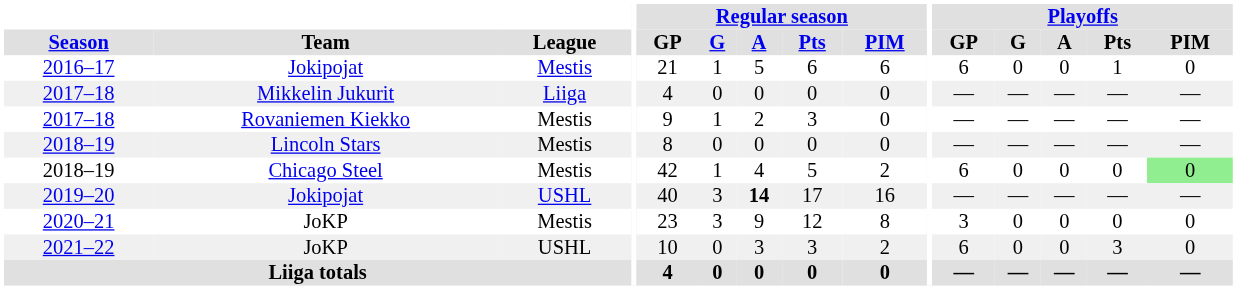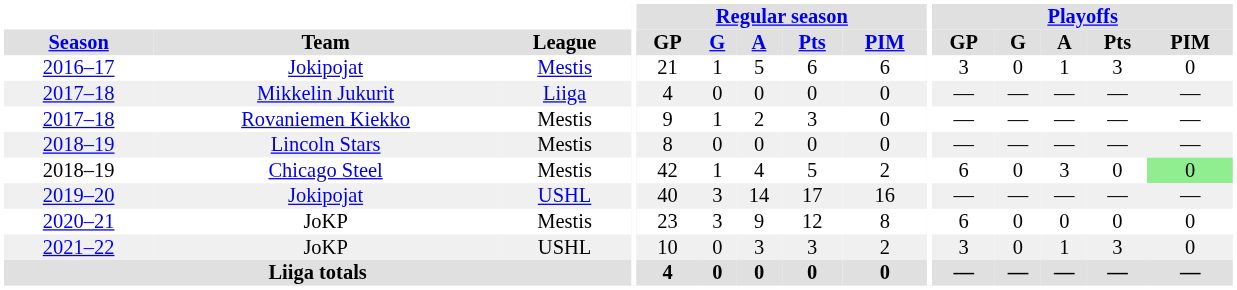 <table border="0" cellpadding="1" cellspacing="0" style="text-align:center; width:60em">
 <tr bgcolor="#e0e0e0">
 <th colspan="3" bgcolor="#ffffff"></th>
 <th rowspan="107" bgcolor="#ffffff"></th>
 <th colspan="5"><a href='#'>Regular season</a></th>
 <th rowspan="107" bgcolor="#ffffff"></th>
 <th colspan="5"><a href='#'>Playoffs</a></th>
 </tr>
 <tr bgcolor="#e0e0e0">
 <th><a href='#'>Season</a></th>
 <th>Team</th>
 <th>League</th>
 <th>GP</th>
 <th><a href='#'>G</a></th>
 <th><a href='#'>A</a></th>
 <th><a href='#'>Pts</a></th>
 <th><a href='#'>PIM</a></th>
 <th>GP</th>
 <th>G</th>
 <th>A</th>
 <th>Pts</th>
 <th>PIM</th>
 </tr>
 <tr ALIGN="center">
 <td><a href='#'>2016–17</a></td>
 <td><a href='#'>Jokipojat</a></td>
 <td><a href='#'>Mestis</a></td>
 <td>21</td>
 <td>1</td>
 <td>5</td>
 <td>6</td>
 <td>6</td>
-<td>6</td>
-<td>0</td>
+<td>3</td>
 <td>0</td>
 <td>1</td>
+<td>3</td>
 <td>0</td>
 </tr>
 <tr ALIGN="center" bgcolor="#f0f0f0">
 <td><a href='#'>2017–18</a></td>
 <td><a href='#'>Mikkelin Jukurit</a></td>
 <td><a href='#'>Liiga</a></td>
 <td>4</td>
 <td>0</td>
 <td>0</td>
 <td>0</td>
 <td>0</td>
 <td>—</td>
 <td>—</td>
 <td>—</td>
 <td>—</td>
 <td>—</td>
 </tr>
 <tr ALIGN="center">
 <td><a href='#'>2017–18</a></td>
 <td><a href='#'>Rovaniemen Kiekko</a></td>
 <td>Mestis</td>
 <td>9</td>
 <td>1</td>
 <td>2</td>
 <td>3</td>
 <td>0</td>
 <td>—</td>
 <td>—</td>
 <td>—</td>
 <td>—</td>
 <td>—</td>
 </tr>
 <tr ALIGN="center" bgcolor="#f0f0f0">
 <td><a href='#'>2018–19</a></td>
 <td><a href='#'>Lincoln Stars</a></td>
 <td>Mestis</td>
 <td>8</td>
 <td>0</td>
 <td>0</td>
 <td>0</td>
 <td>0</td>
 <td>—</td>
 <td>—</td>
 <td>—</td>
 <td>—</td>
 <td>—</td>
 </tr>
 <tr ALIGN="center">
 <td>2018–19</td>
 <td><a href='#'>Chicago Steel</a></td>
 <td>Mestis</td>
 <td>42</td>
 <td>1</td>
 <td>4</td>
 <td>5</td>
 <td>2</td>
 <td>6</td>
 <td>0</td>
-<td>0</td>
+<td>3</td>
 <td>0</td>
 <td style="background: lightgreen;">0</td>
 </tr>
 <tr ALIGN="center" bgcolor="#f0f0f0">
 <td><a href='#'>2019–20</a></td>
 <td><a href='#'>Jokipojat</a></td>
 <td><a href='#'>USHL</a></td>
 <td>40</td>
 <td>3</td>
-<td><strong>14</strong></td>
+<td>14</td>
 <td>17</td>
 <td>16</td>
 <td>—</td>
 <td>—</td>
 <td>—</td>
 <td>—</td>
 <td>—</td>
 </tr>
 <tr ALIGN="center">
 <td><a href='#'>2020–21</a></td>
 <td>JoKP</td>
 <td>Mestis</td>
 <td>23</td>
 <td>3</td>
 <td>9</td>
 <td>12</td>
 <td>8</td>
-<td>3</td>
+<td>6</td>
 <td>0</td>
 <td>0</td>
 <td>0</td>
 <td>0</td>
 </tr>
 <tr ALIGN="center" bgcolor="#f0f0f0">
 <td><a href='#'>2021–22</a></td>
 <td>JoKP</td>
 <td>USHL</td>
 <td>10</td>
 <td>0</td>
 <td>3</td>
 <td>3</td>
 <td>2</td>
-<td>6</td>
+<td>3</td>
 <td>0</td>
-<td>0</td>
+<td>1</td>
 <td>3</td>
 <td>0</td>
 </tr>
 <tr bgcolor="#e0e0e0">
 <th colspan="3">Liiga totals</th>
 <th>4</th>
 <th>0</th>
 <th>0</th>
 <th>0</th>
 <th>0</th>
 <th>—</th>
 <th>—</th>
 <th>—</th>
 <th>—</th>
 <th>—</th>
 </tr>
 </table>
